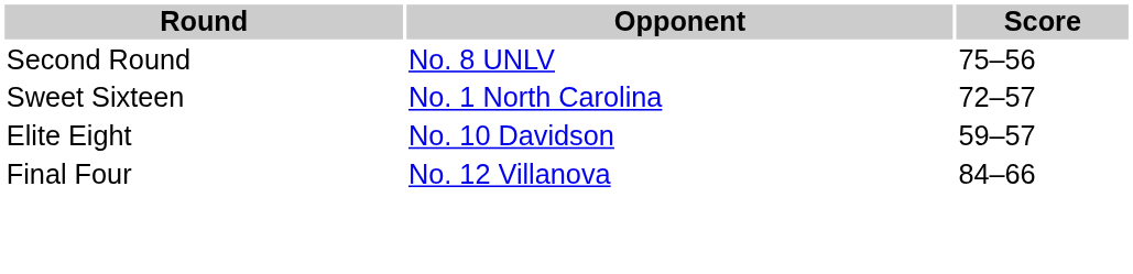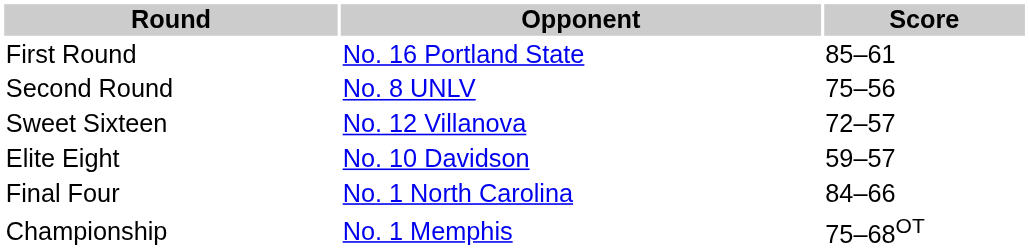 <table style="width:650px; border:'1' 'solid' 'gray'; margin:auto;">
 <tr>
 <th style="background:#ccc;">Round</th>
 <th style="background:#ccc;">Opponent</th>
 <th style="background:#ccc;">Score</th>
+</tr>
+<tr>
+<td>First Round</td>
+<td><a href='#'>No. 16 Portland State</a></td>
+<td>85–61</td>
 </tr>
 <tr>
 <td>Second Round</td>
 <td><a href='#'>No. 8 UNLV</a></td>
 <td>75–56</td>
 </tr>
 <tr>
 <td>Sweet Sixteen</td>
-<td><a href='#'>No. 1 North Carolina</a></td>
+<td><a href='#'>No. 12 Villanova</a></td>
 <td>72–57</td>
 </tr>
 <tr>
 <td>Elite Eight</td>
 <td><a href='#'>No. 10 Davidson</a></td>
 <td>59–57</td>
 </tr>
 <tr>
 <td>Final Four</td>
-<td><a href='#'>No. 12 Villanova</a></td>
+<td><a href='#'>No. 1 North Carolina</a></td>
 <td>84–66</td>
 </tr>
+<tr>
+<td>Championship</td>
+<td><a href='#'>No. 1 Memphis</a></td>
+<td>75–68<sup>OT</sup></td>
+</tr>
 </table>
